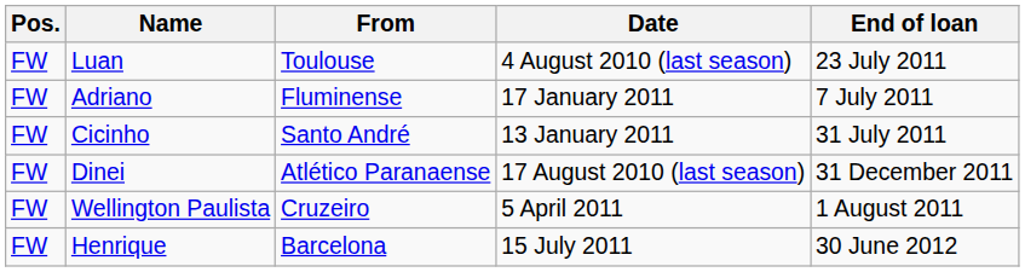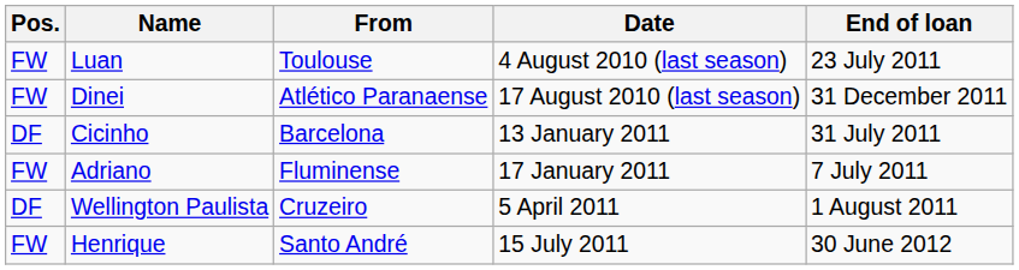 <table class="wikitable">
 <tr>
 <th>Pos.</th>
 <th>Name</th>
 <th>From</th>
 <th>Date</th>
 <th>End of loan</th>
 </tr>
 <tr>
 <td><a href='#'>FW</a></td>
 <td> <a href='#'>Luan</a></td>
 <td> <a href='#'>Toulouse</a></td>
 <td>4 August 2010 (<a href='#'>last season</a>)</td>
 <td>23 July 2011</td>
 </tr>
 <tr>
 <td><a href='#'>FW</a></td>
+<td> <a href='#'>Dinei</a></td>
+<td> <a href='#'>Atlético Paranaense</a></td>
+<td>17 August 2010 (<a href='#'>last season</a>)</td>
+<td>31 December 2011</td>
+</tr>
+<tr>
+<td><a href='#'>DF</a></td>
+<td> <a href='#'>Cicinho</a></td>
+<td> <a href='#'>Barcelona</a></td>
+<td>13 January 2011</td>
+<td>31 July 2011</td>
+</tr>
+<tr>
+<td><a href='#'>FW</a></td>
 <td> <a href='#'>Adriano</a></td>
 <td> <a href='#'>Fluminense</a></td>
 <td>17 January 2011</td>
 <td>7 July 2011</td>
 </tr>
 <tr>
-<td><a href='#'>FW</a></td>
-<td> <a href='#'>Cicinho</a></td>
-<td> <a href='#'>Santo André</a></td>
-<td>13 January 2011</td>
-<td>31 July 2011</td>
-</tr>
-<tr>
-<td><a href='#'>FW</a></td>
-<td> <a href='#'>Dinei</a></td>
-<td> <a href='#'>Atlético Paranaense</a></td>
-<td>17 August 2010 (<a href='#'>last season</a>)</td>
-<td>31 December 2011</td>
-</tr>
-<tr>
-<td><a href='#'>FW</a></td>
+<td><a href='#'>DF</a></td>
 <td> <a href='#'>Wellington Paulista</a></td>
 <td> <a href='#'>Cruzeiro</a></td>
 <td>5 April 2011</td>
 <td>1 August 2011</td>
 </tr>
 <tr>
 <td><a href='#'>FW</a></td>
 <td> <a href='#'>Henrique</a></td>
-<td> <a href='#'>Barcelona</a></td>
+<td> <a href='#'>Santo André</a></td>
 <td>15 July 2011</td>
 <td>30 June 2012</td>
 </tr>
 </table>
